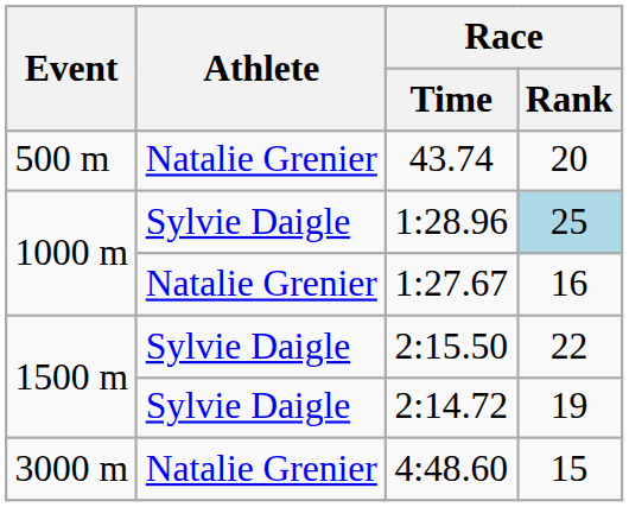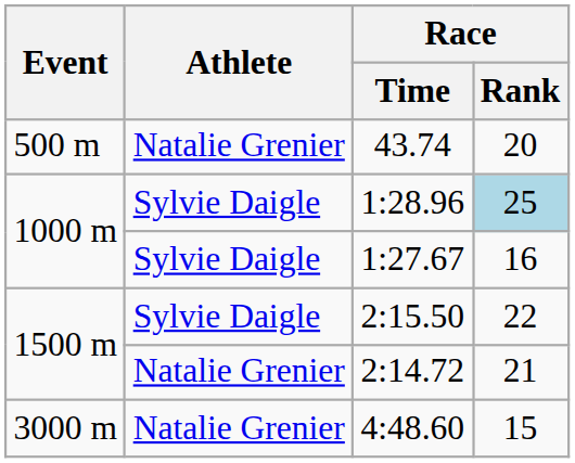 <table class="wikitable" border="1" style="font-size:90%">
 <tr>
 <th rowspan=2>Event</th>
 <th rowspan=2>Athlete</th>
 <th colspan=2>Race</th>
 </tr>
 <tr>
 <th>Time</th>
 <th>Rank</th>
 </tr>
 <tr>
 <td>500 m</td>
 <td><a href='#'>Natalie Grenier</a></td>
 <td align=center>43.74</td>
 <td align=center>20</td>
 </tr>
 <tr>
 <td rowspan=2>1000 m</td>
 <td><a href='#'>Sylvie Daigle</a></td>
 <td align=center>1:28.96</td>
 <td align=center style="background: lightblue;">25</td>
 </tr>
 <tr>
-<td><a href='#'>Natalie Grenier</a></td>
+<td><a href='#'>Sylvie Daigle</a></td>
 <td align=center>1:27.67</td>
 <td align=center>16</td>
 </tr>
 <tr>
 <td rowspan=2>1500 m</td>
 <td><a href='#'>Sylvie Daigle</a></td>
 <td align=center>2:15.50</td>
 <td align=center>22</td>
 </tr>
 <tr>
-<td><a href='#'>Sylvie Daigle</a></td>
+<td><a href='#'>Natalie Grenier</a></td>
 <td align=center>2:14.72</td>
-<td align=center>19</td>
+<td align=center>21</td>
 </tr>
 <tr>
 <td>3000 m</td>
 <td><a href='#'>Natalie Grenier</a></td>
 <td align=center>4:48.60</td>
 <td align=center>15</td>
 </tr>
 </table>
